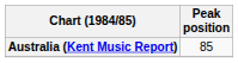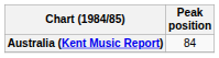 <table class="wikitable plainrowheaders" style="text-align:center">
 <tr>
 <th>Chart (1984/85)</th>
 <th>Peak<br>position</th>
 </tr>
 <tr>
 <th scope="row">Australia (<a href='#'>Kent Music Report</a>)</th>
-<td>85</td>
+<td>84</td>
 </tr>
 <tr>
 </tr>
 <tr>
 </tr>
 <tr>
 </tr>
 <tr>
 </tr>
 </table>
